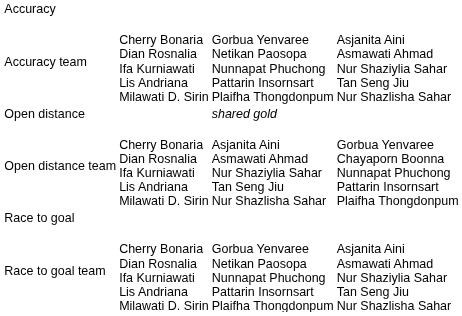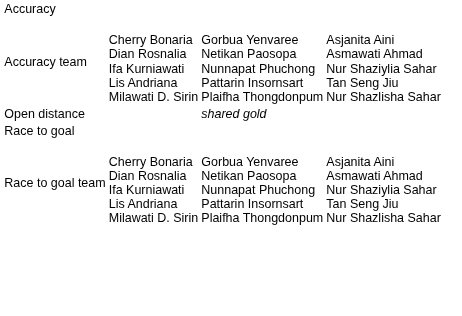 <table>
 <tr>
 <td>Accuracy</td>
 <td></td>
 <td></td>
 <td></td>
 </tr>
 <tr>
 <td>Accuracy team</td>
 <td><br>Cherry Bonaria<br>Dian Rosnalia<br>Ifa Kurniawati<br>Lis Andriana<br>Milawati D. Sirin</td>
 <td><br>Gorbua Yenvaree<br>Netikan Paosopa<br>Nunnapat Phuchong<br>Pattarin Insornsart<br>Plaifha Thongdonpum</td>
 <td><br>Asjanita Aini<br>Asmawati Ahmad<br>Nur Shaziylia Sahar<br>Tan Seng Jiu<br>Nur Shazlisha Sahar</td>
 </tr>
 <tr>
 <td rowspan=2>Open distance</td>
 <td></td>
 <td rowspan=2><em>shared gold</em></td>
 <td rowspan=2></td>
 </tr>
 <tr>
 <td></td>
 </tr>
 <tr>
-<td>Open distance team</td>
-<td nowrap><br>Cherry Bonaria<br>Dian Rosnalia<br>Ifa Kurniawati<br>Lis Andriana<br>Milawati D. Sirin</td>
-<td nowrap><br>Asjanita Aini<br>Asmawati Ahmad<br>Nur Shaziylia Sahar<br>Tan Seng Jiu<br>Nur Shazlisha Sahar</td>
-<td nowrap><br>Gorbua Yenvaree<br>Chayaporn Boonna<br>Nunnapat Phuchong<br>Pattarin Insornsart<br>Plaifha Thongdonpum</td>
-</tr>
-<tr>
 <td>Race to goal</td>
 <td></td>
 <td></td>
 <td></td>
 </tr>
 <tr>
 <td>Race to goal team</td>
 <td><br>Cherry Bonaria<br>Dian Rosnalia<br>Ifa Kurniawati<br>Lis Andriana<br>Milawati D. Sirin</td>
 <td><br>Gorbua Yenvaree<br>Netikan Paosopa<br>Nunnapat Phuchong<br>Pattarin Insornsart<br>Plaifha Thongdonpum</td>
 <td><br>Asjanita Aini<br>Asmawati Ahmad<br>Nur Shaziylia Sahar<br>Tan Seng Jiu<br>Nur Shazlisha Sahar</td>
 </tr>
 </table>
